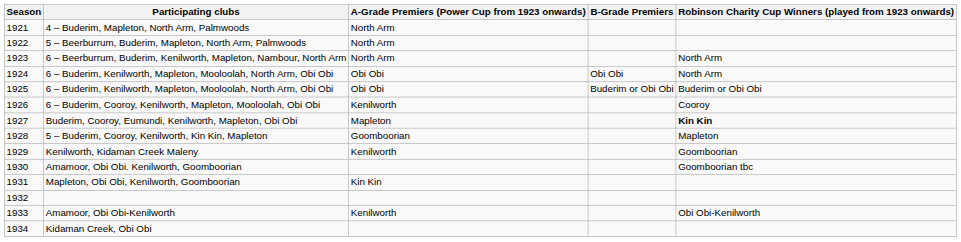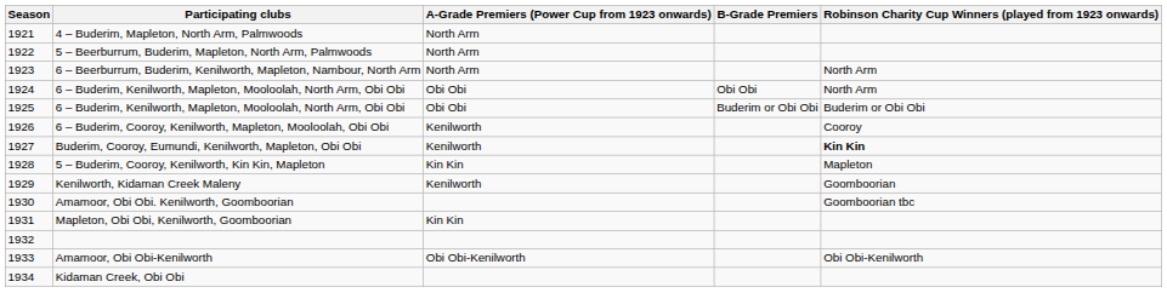 <table class="wikitable">
 <tr>
 <th>Season</th>
 <th>Participating clubs</th>
 <th>A-Grade Premiers (Power Cup from 1923 onwards)</th>
 <th>B-Grade Premiers</th>
 <th>Robinson Charity Cup Winners (played from 1923 onwards)</th>
 </tr>
 <tr>
 <td>1921</td>
 <td>4 – Buderim, Mapleton, North Arm, Palmwoods</td>
 <td>North Arm</td>
 <td></td>
 <td></td>
 </tr>
 <tr>
 <td>1922</td>
 <td>5 – Beerburrum, Buderim, Mapleton, North Arm, Palmwoods</td>
 <td>North Arm</td>
 <td></td>
 <td></td>
 </tr>
 <tr>
 <td>1923</td>
 <td>6 – Beerburrum, Buderim, Kenilworth, Mapleton, Nambour, North Arm</td>
 <td>North Arm</td>
 <td></td>
 <td>North Arm</td>
 </tr>
 <tr>
 <td>1924</td>
 <td>6 – Buderim, Kenilworth, Mapleton, Mooloolah, North Arm, Obi Obi</td>
 <td>Obi Obi</td>
 <td>Obi Obi</td>
 <td>North Arm</td>
 </tr>
 <tr>
 <td>1925</td>
 <td>6 – Buderim, Kenilworth, Mapleton, Mooloolah, North Arm, Obi Obi</td>
 <td>Obi Obi</td>
 <td>Buderim or Obi Obi</td>
 <td>Buderim or Obi Obi </td>
 </tr>
 <tr>
 <td>1926</td>
 <td>6 – Buderim, Cooroy, Kenilworth, Mapleton, Mooloolah, Obi Obi</td>
 <td>Kenilworth</td>
 <td></td>
 <td>Cooroy</td>
 </tr>
 <tr>
 <td>1927</td>
 <td>Buderim, Cooroy, Eumundi, Kenilworth, Mapleton, Obi Obi </td>
-<td>Mapleton</td>
+<td>Kenilworth</td>
 <td></td>
 <td><strong>Kin Kin </strong></td>
 </tr>
 <tr>
 <td>1928</td>
 <td>5 – Buderim, Cooroy, Kenilworth, Kin Kin, Mapleton</td>
-<td>Goomboorian</td>
+<td>Kin Kin</td>
 <td></td>
 <td>Mapleton</td>
 </tr>
 <tr>
 <td>1929</td>
 <td>Kenilworth, Kidaman Creek Maleny</td>
 <td>Kenilworth</td>
 <td></td>
 <td>Goomboorian</td>
 </tr>
 <tr>
 <td>1930</td>
 <td>Amamoor, Obi Obi. Kenilworth, Goomboorian</td>
 <td></td>
 <td></td>
 <td>Goomboorian tbc </td>
 </tr>
 <tr>
 <td>1931</td>
 <td>Mapleton, Obi Obi, Kenilworth, Goomboorian</td>
 <td>Kin Kin</td>
 <td></td>
 <td></td>
 </tr>
 <tr>
 <td>1932</td>
 <td></td>
 <td></td>
 <td></td>
 <td></td>
 </tr>
 <tr>
 <td>1933</td>
 <td>Amamoor, Obi Obi-Kenilworth</td>
-<td>Kenilworth</td>
+<td>Obi Obi-Kenilworth</td>
 <td></td>
 <td>Obi Obi-Kenilworth</td>
 </tr>
 <tr>
 <td>1934</td>
 <td>Kidaman Creek, Obi Obi</td>
 <td></td>
 <td></td>
 <td></td>
 </tr>
 </table>
